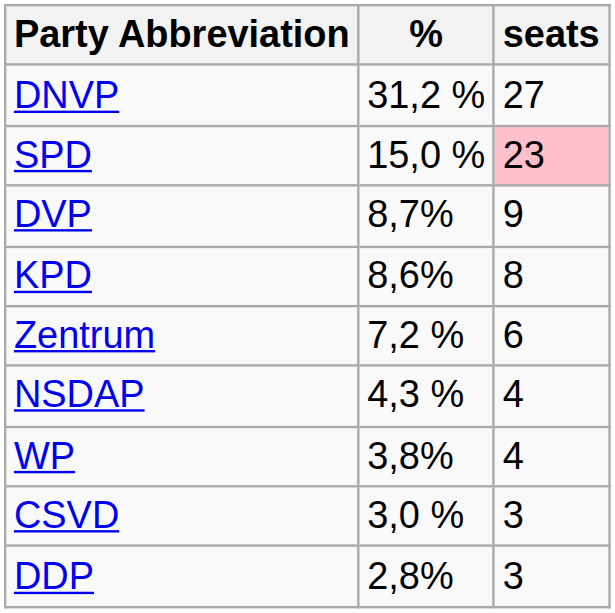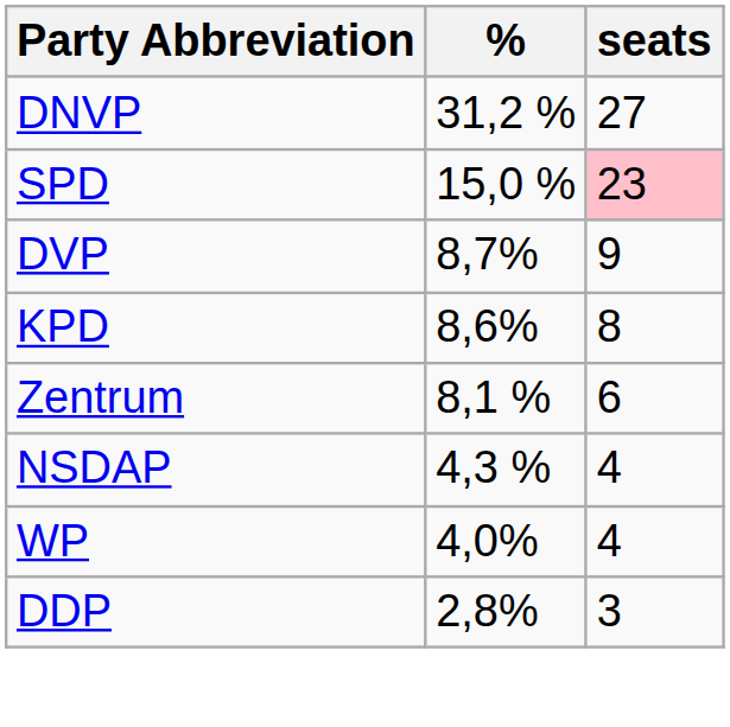 <table class="wikitable">
 <tr>
 <th>Party Abbreviation</th>
 <th>%</th>
 <th>seats</th>
 </tr>
 <tr>
 <td><a href='#'>DNVP</a></td>
 <td>31,2 %</td>
 <td>27</td>
 </tr>
 <tr>
 <td><a href='#'>SPD</a></td>
 <td>15,0 %</td>
 <td style="background: pink;">23</td>
 </tr>
 <tr>
 <td><a href='#'>DVP</a></td>
 <td>8,7%</td>
 <td>9</td>
 </tr>
 <tr>
 <td><a href='#'>KPD</a></td>
 <td>8,6%</td>
 <td>8</td>
 </tr>
 <tr>
 <td><a href='#'>Zentrum</a></td>
-<td>7,2 %</td>
+<td>8,1 %</td>
 <td>6</td>
 </tr>
 <tr>
 <td><a href='#'>NSDAP</a></td>
 <td>4,3 %</td>
 <td>4</td>
 </tr>
 <tr>
 <td><a href='#'>WP</a></td>
-<td>3,8%</td>
+<td>4,0%</td>
 <td>4</td>
-</tr>
-<tr>
-<td><a href='#'>CSVD</a></td>
-<td>3,0 %</td>
-<td>3</td>
 </tr>
 <tr>
 <td><a href='#'>DDP</a></td>
 <td>2,8%</td>
 <td>3</td>
 </tr>
 </table>
